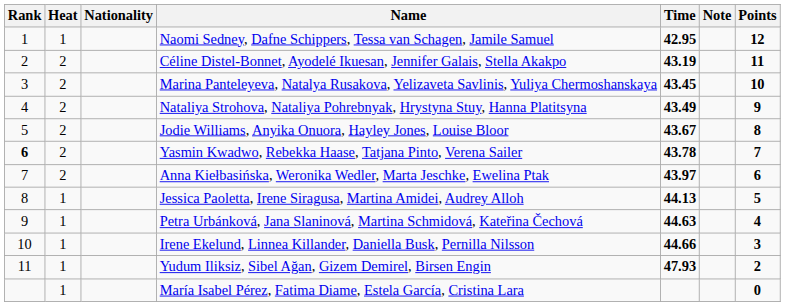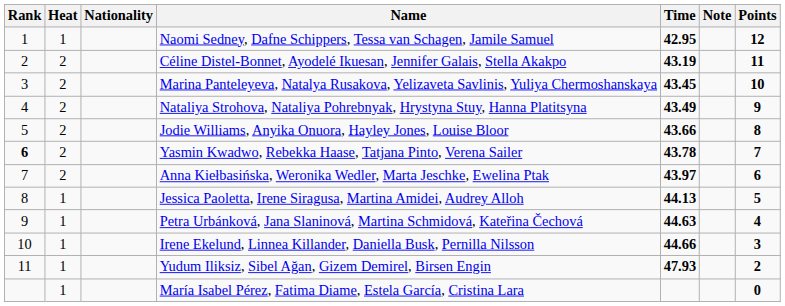 <table class="wikitable sortable" style="text-align:center">
 <tr>
 <th>Rank</th>
 <th>Heat</th>
 <th>Nationality</th>
 <th>Name</th>
 <th>Time</th>
 <th>Note</th>
 <th>Points</th>
 </tr>
 <tr>
 <td>1</td>
 <td>1</td>
 <td align=left></td>
 <td align=left><a href='#'>Naomi Sedney</a>, <a href='#'>Dafne Schippers</a>, <a href='#'>Tessa van Schagen</a>, <a href='#'>Jamile Samuel</a></td>
 <td><strong>42.95</strong></td>
 <td></td>
 <td><strong>12</strong></td>
 </tr>
 <tr>
 <td>2</td>
 <td>2</td>
 <td align=left></td>
 <td align=left><a href='#'>Céline Distel-Bonnet</a>, <a href='#'>Ayodelé Ikuesan</a>, <a href='#'>Jennifer Galais</a>, <a href='#'>Stella Akakpo</a></td>
 <td><strong>43.19</strong></td>
 <td></td>
 <td><strong>11</strong></td>
 </tr>
 <tr>
 <td>3</td>
 <td>2</td>
 <td align=left></td>
 <td align=left><a href='#'>Marina Panteleyeva</a>, <a href='#'>Natalya Rusakova</a>, <a href='#'>Yelizaveta Savlinis</a>, <a href='#'>Yuliya Chermoshanskaya</a></td>
 <td><strong>43.45</strong></td>
 <td></td>
 <td><strong>10</strong></td>
 </tr>
 <tr>
 <td>4</td>
 <td>2</td>
 <td align=left></td>
 <td align=left><a href='#'>Nataliya Strohova</a>, <a href='#'>Nataliya Pohrebnyak</a>, <a href='#'>Hrystyna Stuy</a>, <a href='#'>Hanna Platitsyna</a></td>
 <td><strong>43.49</strong></td>
 <td></td>
 <td><strong>9</strong></td>
 </tr>
 <tr>
 <td>5</td>
 <td>2</td>
 <td align=left></td>
 <td align=left><a href='#'>Jodie Williams</a>, <a href='#'>Anyika Onuora</a>, <a href='#'>Hayley Jones</a>, <a href='#'>Louise Bloor</a></td>
-<td><strong>43.67</strong></td>
+<td><strong>43.66</strong></td>
 <td></td>
 <td><strong>8</strong></td>
 </tr>
 <tr>
 <td><strong>6</strong></td>
 <td>2</td>
 <td align=left></td>
 <td align=left><a href='#'>Yasmin Kwadwo</a>, <a href='#'>Rebekka Haase</a>, <a href='#'>Tatjana Pinto</a>, <a href='#'>Verena Sailer</a></td>
 <td><strong>43.78</strong></td>
 <td></td>
 <td><strong>7</strong></td>
 </tr>
 <tr>
 <td>7</td>
 <td>2</td>
 <td align=left></td>
 <td align=left><a href='#'>Anna Kiełbasińska</a>, <a href='#'>Weronika Wedler</a>, <a href='#'>Marta Jeschke</a>, <a href='#'>Ewelina Ptak</a></td>
 <td><strong>43.97</strong></td>
 <td></td>
 <td><strong>6</strong></td>
 </tr>
 <tr>
 <td>8</td>
 <td>1</td>
 <td align=left></td>
 <td align=left><a href='#'>Jessica Paoletta</a>, <a href='#'>Irene Siragusa</a>, <a href='#'>Martina Amidei</a>, <a href='#'>Audrey Alloh</a></td>
 <td><strong>44.13</strong></td>
 <td></td>
 <td><strong>5</strong></td>
 </tr>
 <tr>
 <td>9</td>
 <td>1</td>
 <td align=left></td>
 <td align=left><a href='#'>Petra Urbánková</a>, <a href='#'>Jana Slaninová</a>, <a href='#'>Martina Schmidová</a>, <a href='#'>Kateřina Čechová</a></td>
 <td><strong>44.63</strong></td>
 <td></td>
 <td><strong>4</strong></td>
 </tr>
 <tr>
 <td>10</td>
 <td>1</td>
 <td align=left></td>
 <td align=left><a href='#'>Irene Ekelund</a>, <a href='#'>Linnea Killander</a>, <a href='#'>Daniella Busk</a>, <a href='#'>Pernilla Nilsson</a></td>
 <td><strong>44.66</strong></td>
 <td></td>
 <td><strong>3</strong></td>
 </tr>
 <tr>
 <td>11</td>
 <td>1</td>
 <td align=left></td>
 <td align=left><a href='#'>Yudum Iliksiz</a>, <a href='#'>Sibel Ağan</a>, <a href='#'>Gizem Demirel</a>, <a href='#'>Birsen Engin</a></td>
 <td><strong>47.93</strong></td>
 <td></td>
 <td><strong>2</strong></td>
 </tr>
 <tr>
 <td></td>
 <td>1</td>
 <td align=left></td>
 <td align=left><a href='#'>María Isabel Pérez</a>, <a href='#'>Fatima Diame</a>, <a href='#'>Estela García</a>, <a href='#'>Cristina Lara</a></td>
 <td><strong></strong></td>
 <td></td>
 <td><strong>0</strong></td>
 </tr>
 </table>
